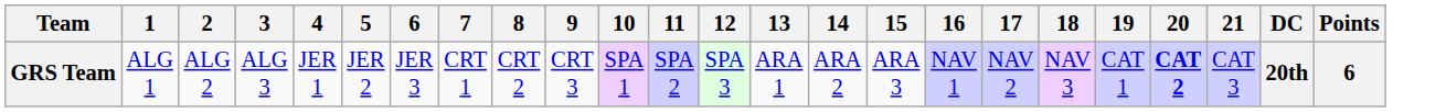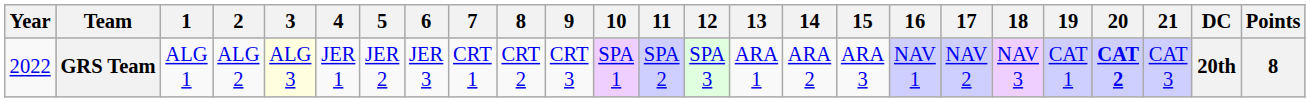 <table class="wikitable" style="text-align:center; font-size:85%">
 <tr>
+<th>Year</th>
 <th>Team</th>
 <th>1</th>
 <th>2</th>
 <th>3</th>
 <th>4</th>
 <th>5</th>
 <th>6</th>
 <th>7</th>
 <th>8</th>
 <th>9</th>
 <th>10</th>
 <th>11</th>
 <th>12</th>
 <th>13</th>
 <th>14</th>
 <th>15</th>
 <th>16</th>
 <th>17</th>
 <th>18</th>
 <th>19</th>
 <th>20</th>
 <th>21</th>
 <th>DC</th>
 <th>Points</th>
 </tr>
 <tr>
+<td><a href='#'>2022</a></td>
 <th nowrap>GRS Team</th>
 <td><a href='#'>ALG<br>1</a></td>
 <td><a href='#'>ALG<br>2</a></td>
-<td><a href='#'>ALG<br>3</a></td>
+<td style="background: lightyellow;"><a href='#'>ALG<br>3</a></td>
 <td><a href='#'>JER<br>1</a></td>
 <td><a href='#'>JER<br>2</a></td>
 <td><a href='#'>JER<br>3</a></td>
 <td><a href='#'>CRT<br>1</a></td>
 <td><a href='#'>CRT<br>2</a></td>
 <td><a href='#'>CRT<br>3</a></td>
 <td style="background:#EFCFFF"><a href='#'>SPA<br>1</a><br></td>
 <td style="background:#CFCFFF"><a href='#'>SPA<br>2</a><br></td>
 <td style="background:#DFFFDF"><a href='#'>SPA<br>3</a><br></td>
 <td><a href='#'>ARA<br>1</a></td>
 <td><a href='#'>ARA<br>2</a></td>
 <td><a href='#'>ARA<br>3</a></td>
 <td style="background:#CFCFFF"><a href='#'>NAV<br>1</a><br></td>
 <td style="background:#CFCFFF"><a href='#'>NAV<br>2</a><br></td>
 <td style="background:#EFCFFF"><a href='#'>NAV<br>3</a><br></td>
 <td style="background:#CFCFFF"><a href='#'>CAT<br>1</a><br></td>
 <td style="background:#CFCFFF"><strong><a href='#'>CAT<br>2</a><br></strong></td>
 <td style="background:#CFCFFF"><a href='#'>CAT<br>3</a><br></td>
 <th>20th</th>
-<th>6</th>
+<th>8</th>
 </tr>
 </table>
